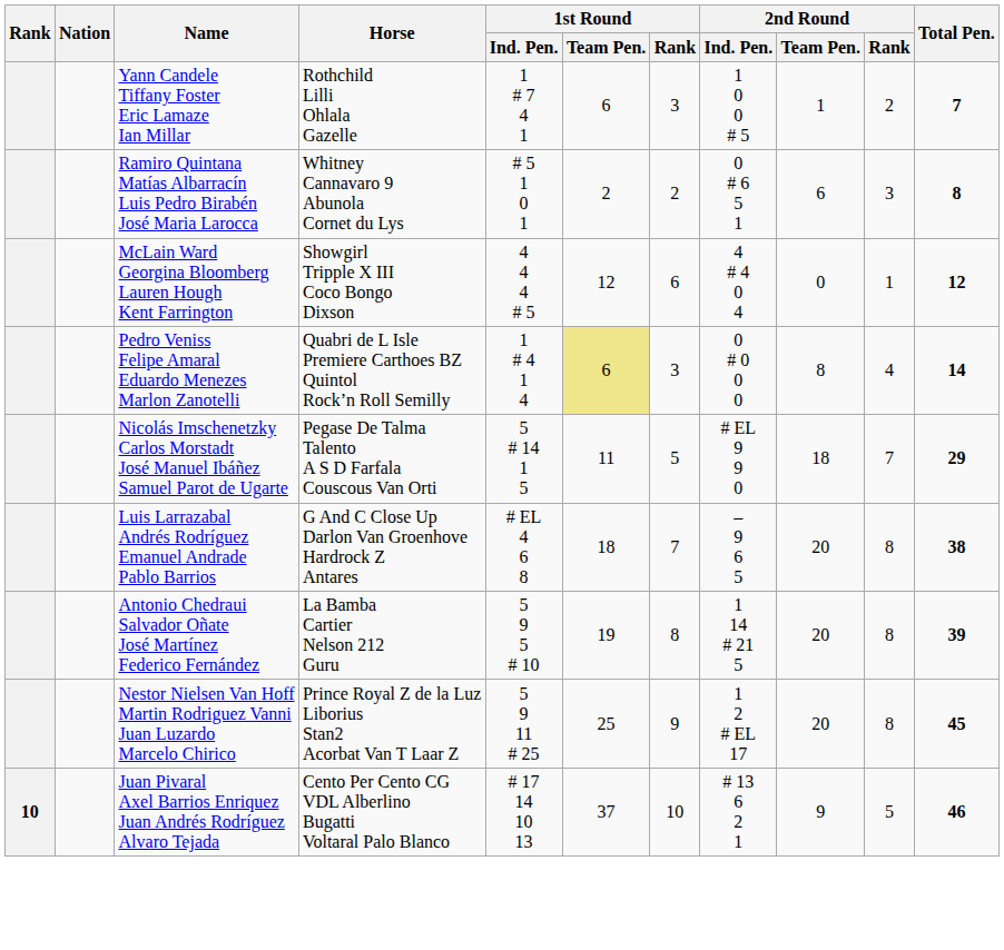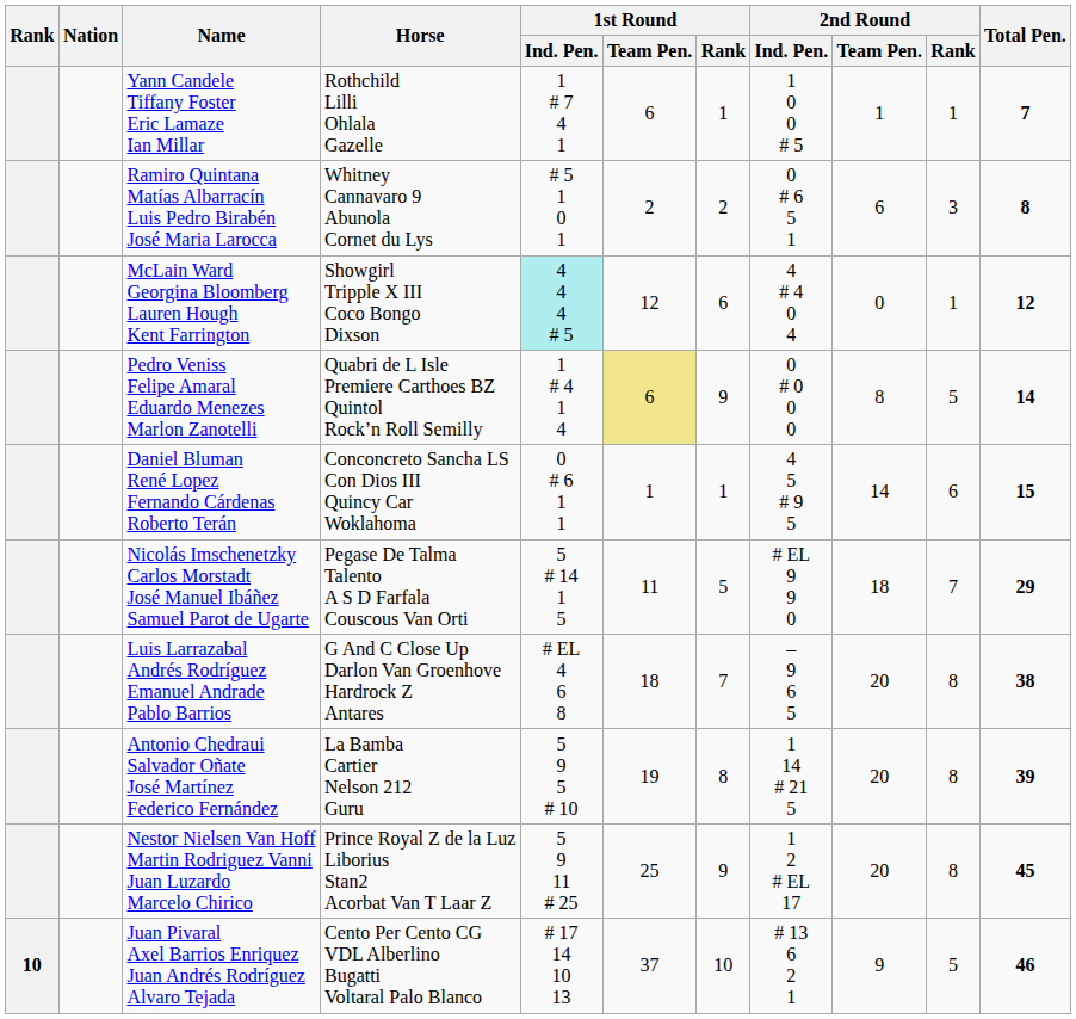 <table class="wikitable" style="text-align:center">
 <tr>
 <th rowspan="2">Rank</th>
 <th rowspan="2">Nation</th>
 <th rowspan="2">Name</th>
 <th rowspan="2">Horse</th>
 <th colspan="3">1st Round</th>
 <th colspan="3">2nd Round</th>
 <th rowspan="2">Total Pen.</th>
 </tr>
 <tr>
 <th>Ind. Pen.</th>
 <th>Team Pen.</th>
 <th>Rank</th>
 <th>Ind. Pen.</th>
 <th>Team Pen.</th>
 <th>Rank</th>
 </tr>
 <tr>
 <th></th>
 <td align="left"></td>
 <td align="left"><a href='#'>Yann Candele</a><br><a href='#'>Tiffany Foster</a><br><a href='#'>Eric Lamaze</a><br><a href='#'>Ian Millar</a></td>
 <td align="left">Rothchild<br>Lilli<br>Ohlala<br>Gazelle</td>
 <td>1<br># 7<br>4<br>1</td>
 <td>6</td>
-<td>3</td>
+<td>1</td>
 <td>1<br>0<br>0<br> # 5</td>
 <td>1</td>
-<td>2</td>
+<td>1</td>
 <td><strong>7</strong></td>
 </tr>
 <tr>
 <th></th>
 <td align="left"></td>
 <td align="left"><a href='#'>Ramiro Quintana</a><br><a href='#'>Matías Albarracín</a><br><a href='#'>Luis Pedro Birabén</a><br><a href='#'>José Maria Larocca</a></td>
 <td align="left">Whitney<br>Cannavaro 9<br>Abunola<br>Cornet du Lys</td>
 <td># 5<br>1<br>0<br>1</td>
 <td>2</td>
 <td>2</td>
 <td>0<br># 6<br>5<br> 1</td>
 <td>6</td>
 <td>3</td>
 <td><strong>8</strong></td>
 </tr>
 <tr>
 <th></th>
 <td align="left"></td>
 <td align="left"><a href='#'>McLain Ward</a><br><a href='#'>Georgina Bloomberg</a><br><a href='#'>Lauren Hough</a><br><a href='#'>Kent Farrington</a></td>
 <td align="left">Showgirl<br>Tripple X III<br>Coco Bongo<br>Dixson</td>
-<td>4<br>4<br>4<br># 5</td>
+<td style="background: paleturquoise;">4<br>4<br>4<br># 5</td>
 <td>12</td>
 <td>6</td>
 <td>4<br># 4<br>0<br> 4</td>
 <td>0</td>
 <td>1</td>
 <td><strong>12</strong></td>
 </tr>
 <tr>
 <th></th>
 <td align="left"></td>
 <td align="left"><a href='#'>Pedro Veniss</a><br><a href='#'>Felipe Amaral</a><br><a href='#'>Eduardo Menezes</a><br><a href='#'>Marlon Zanotelli</a></td>
 <td align="left">Quabri de L Isle<br>Premiere Carthoes BZ<br> Quintol<br>Rock’n Roll Semilly</td>
 <td>1<br># 4<br>1<br>4</td>
 <td style="background: khaki;">6</td>
-<td>3</td>
+<td>9</td>
 <td>0<br># 0<br>0<br> 0</td>
 <td>8</td>
-<td>4</td>
+<td>5</td>
 <td><strong>14</strong></td>
+</tr>
+<tr>
+<th></th>
+<td align="left"></td>
+<td align="left"><a href='#'>Daniel Bluman</a><br><a href='#'>René Lopez</a><br><a href='#'>Fernando Cárdenas</a><br><a href='#'>Roberto Terán</a></td>
+<td align="left">Conconcreto Sancha LS<br>Con Dios III<br> Quincy Car<br>Woklahoma</td>
+<td>0<br># 6<br>1<br>1</td>
+<td>1</td>
+<td>1</td>
+<td>4<br>5<br># 9<br> 5</td>
+<td>14</td>
+<td>6</td>
+<td><strong>15</strong></td>
 </tr>
 <tr>
 <th></th>
 <td align="left"></td>
 <td align="left"><a href='#'>Nicolás Imschenetzky</a><br><a href='#'>Carlos Morstadt</a><br><a href='#'>José Manuel Ibáñez</a><br><a href='#'>Samuel Parot de Ugarte</a></td>
 <td align="left">Pegase De Talma<br>Talento<br>A S D Farfala<br>Couscous Van Orti</td>
 <td>5<br># 14<br>1<br>5</td>
 <td>11</td>
 <td>5</td>
 <td># EL<br>9<br>9<br>0</td>
 <td>18</td>
 <td>7</td>
 <td><strong>29</strong></td>
 </tr>
 <tr>
 <th></th>
 <td align="left"></td>
 <td align="left"><a href='#'>Luis Larrazabal</a><br><a href='#'>Andrés Rodríguez</a><br><a href='#'>Emanuel Andrade</a><br><a href='#'>Pablo Barrios</a></td>
 <td align="left">G And C Close Up<br>Darlon Van Groenhove<br>Hardrock Z<br>Antares</td>
 <td># EL<br>4<br>6<br>8</td>
 <td>18</td>
 <td>7</td>
 <td>– <br>9<br>6<br>5</td>
 <td>20</td>
 <td>8</td>
 <td><strong>38</strong></td>
 </tr>
 <tr>
 <th></th>
 <td align="left"></td>
 <td align="left"><a href='#'>Antonio Chedraui</a><br><a href='#'>Salvador Oñate</a><br><a href='#'>José Martínez</a><br><a href='#'>Federico Fernández</a></td>
 <td align="left">La Bamba<br>Cartier<br>Nelson 212<br>Guru</td>
 <td>5<br>9<br>5<br># 10</td>
 <td>19</td>
 <td>8</td>
 <td>1 <br>14<br># 21<br>5</td>
 <td>20</td>
 <td>8</td>
 <td><strong>39</strong></td>
 </tr>
 <tr>
 <th></th>
 <td align="left"></td>
 <td align="left"><a href='#'>Nestor Nielsen Van Hoff</a><br><a href='#'>Martin Rodriguez Vanni</a><br><a href='#'>Juan Luzardo</a><br><a href='#'>Marcelo Chirico</a></td>
 <td align="left">Prince Royal Z de la Luz<br>Liborius<br>Stan2<br>Acorbat Van T Laar Z</td>
 <td>5<br>9<br>11<br># 25</td>
 <td>25</td>
 <td>9</td>
 <td>1 <br>2<br># EL<br>17</td>
 <td>20</td>
 <td>8</td>
 <td><strong>45</strong></td>
 </tr>
 <tr>
 <th>10</th>
 <td align="left"></td>
 <td align="left"><a href='#'>Juan Pivaral</a><br><a href='#'>Axel Barrios Enriquez</a><br><a href='#'>Juan Andrés Rodríguez</a><br><a href='#'>Alvaro Tejada</a></td>
 <td align="left">Cento Per Cento CG<br>VDL Alberlino<br>Bugatti<br>Voltaral Palo Blanco</td>
 <td># 17<br>14<br>10<br>13</td>
 <td>37</td>
 <td>10</td>
 <td># 13 <br>6<br>2<br>1</td>
 <td>9</td>
 <td>5</td>
 <td><strong>46</strong></td>
 </tr>
 </table>
